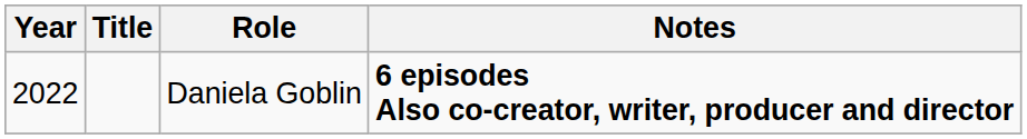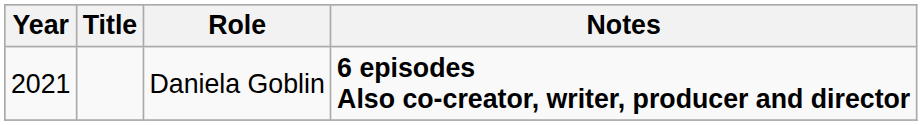 <table class="wikitable sortable">
 <tr>
 <th>Year</th>
 <th>Title</th>
 <th>Role</th>
 <th class="unsortable">Notes</th>
 </tr>
 <tr>
-<td>2022</td>
+<td>2021</td>
 <td></td>
 <td>Daniela Goblin</td>
 <td><strong>6 episodes<br>Also co-creator, writer, producer and director</strong></td>
 </tr>
 </table>
